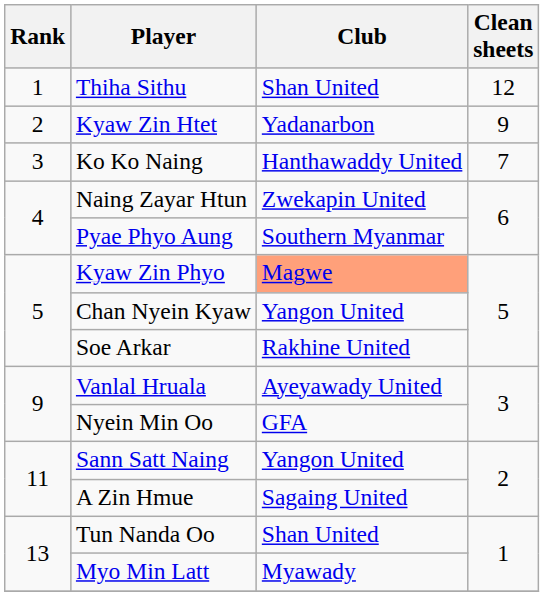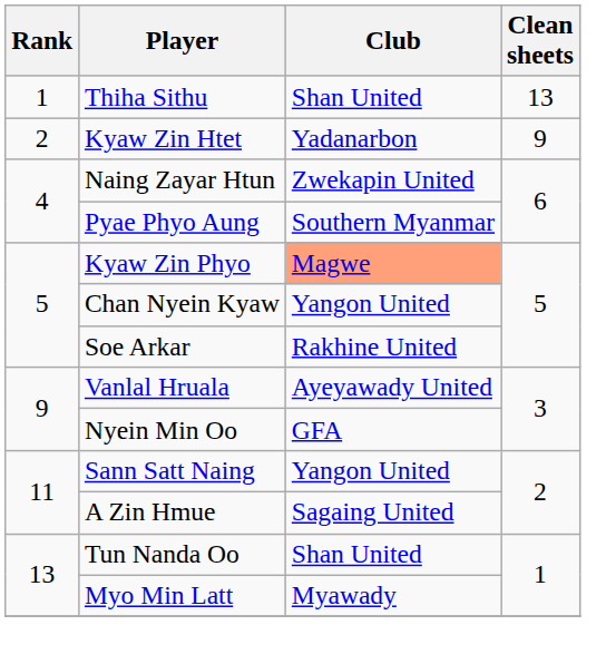 <table class="wikitable" style="text-align:center">
 <tr>
 <th>Rank</th>
 <th>Player</th>
 <th>Club</th>
 <th>Clean<br>sheets</th>
 </tr>
 <tr>
 <td>1</td>
 <td align="left"> <a href='#'>Thiha Sithu</a></td>
 <td align="left"><a href='#'>Shan United</a></td>
-<td>12</td>
+<td>13</td>
 </tr>
 <tr>
 <td>2</td>
 <td align="left"> <a href='#'>Kyaw Zin Htet</a></td>
 <td align="left"><a href='#'>Yadanarbon</a></td>
 <td>9</td>
-</tr>
-<tr>
-<td>3</td>
-<td align="left"> Ko Ko Naing</td>
-<td align="left"><a href='#'>Hanthawaddy United</a></td>
-<td>7</td>
 </tr>
 <tr>
 <td rowspan="2">4</td>
 <td align="left"> Naing Zayar Htun</td>
 <td align="left"><a href='#'>Zwekapin United</a></td>
 <td rowspan="2">6</td>
 </tr>
 <tr>
 <td align="left"> <a href='#'>Pyae Phyo Aung</a></td>
 <td align="left"><a href='#'>Southern Myanmar</a></td>
 </tr>
 <tr>
 <td rowspan="3">5</td>
 <td align="left"> <a href='#'>Kyaw Zin Phyo</a></td>
 <td align="left" style="background: lightsalmon;"><a href='#'>Magwe</a></td>
 <td rowspan="3">5</td>
 </tr>
 <tr>
 <td align="left"> Chan Nyein Kyaw</td>
 <td align="left"><a href='#'>Yangon United</a></td>
 </tr>
 <tr>
 <td align="left"> Soe Arkar</td>
 <td align="left"><a href='#'>Rakhine United</a></td>
 </tr>
 <tr>
 <td rowspan="2">9</td>
 <td align="left"> <a href='#'>Vanlal Hruala</a></td>
 <td align="left"><a href='#'>Ayeyawady United</a></td>
 <td rowspan="2">3</td>
 </tr>
 <tr>
 <td align="left"> Nyein Min Oo</td>
 <td align="left"><a href='#'>GFA</a></td>
 </tr>
 <tr>
 <td rowspan="2">11</td>
 <td align="left"> <a href='#'>Sann Satt Naing</a></td>
 <td align="left"><a href='#'>Yangon United</a></td>
 <td rowspan="2">2</td>
 </tr>
 <tr>
 <td align="left"> A Zin Hmue</td>
 <td align="left"><a href='#'>Sagaing United</a></td>
 </tr>
 <tr>
 <td rowspan="2">13</td>
 <td align="left"> Tun Nanda Oo</td>
 <td align="left"><a href='#'>Shan United</a></td>
 <td rowspan="2">1</td>
 </tr>
 <tr>
 <td align="left"> <a href='#'>Myo Min Latt</a></td>
 <td align="left"><a href='#'>Myawady</a></td>
 </tr>
 <tr>
 </tr>
 </table>
